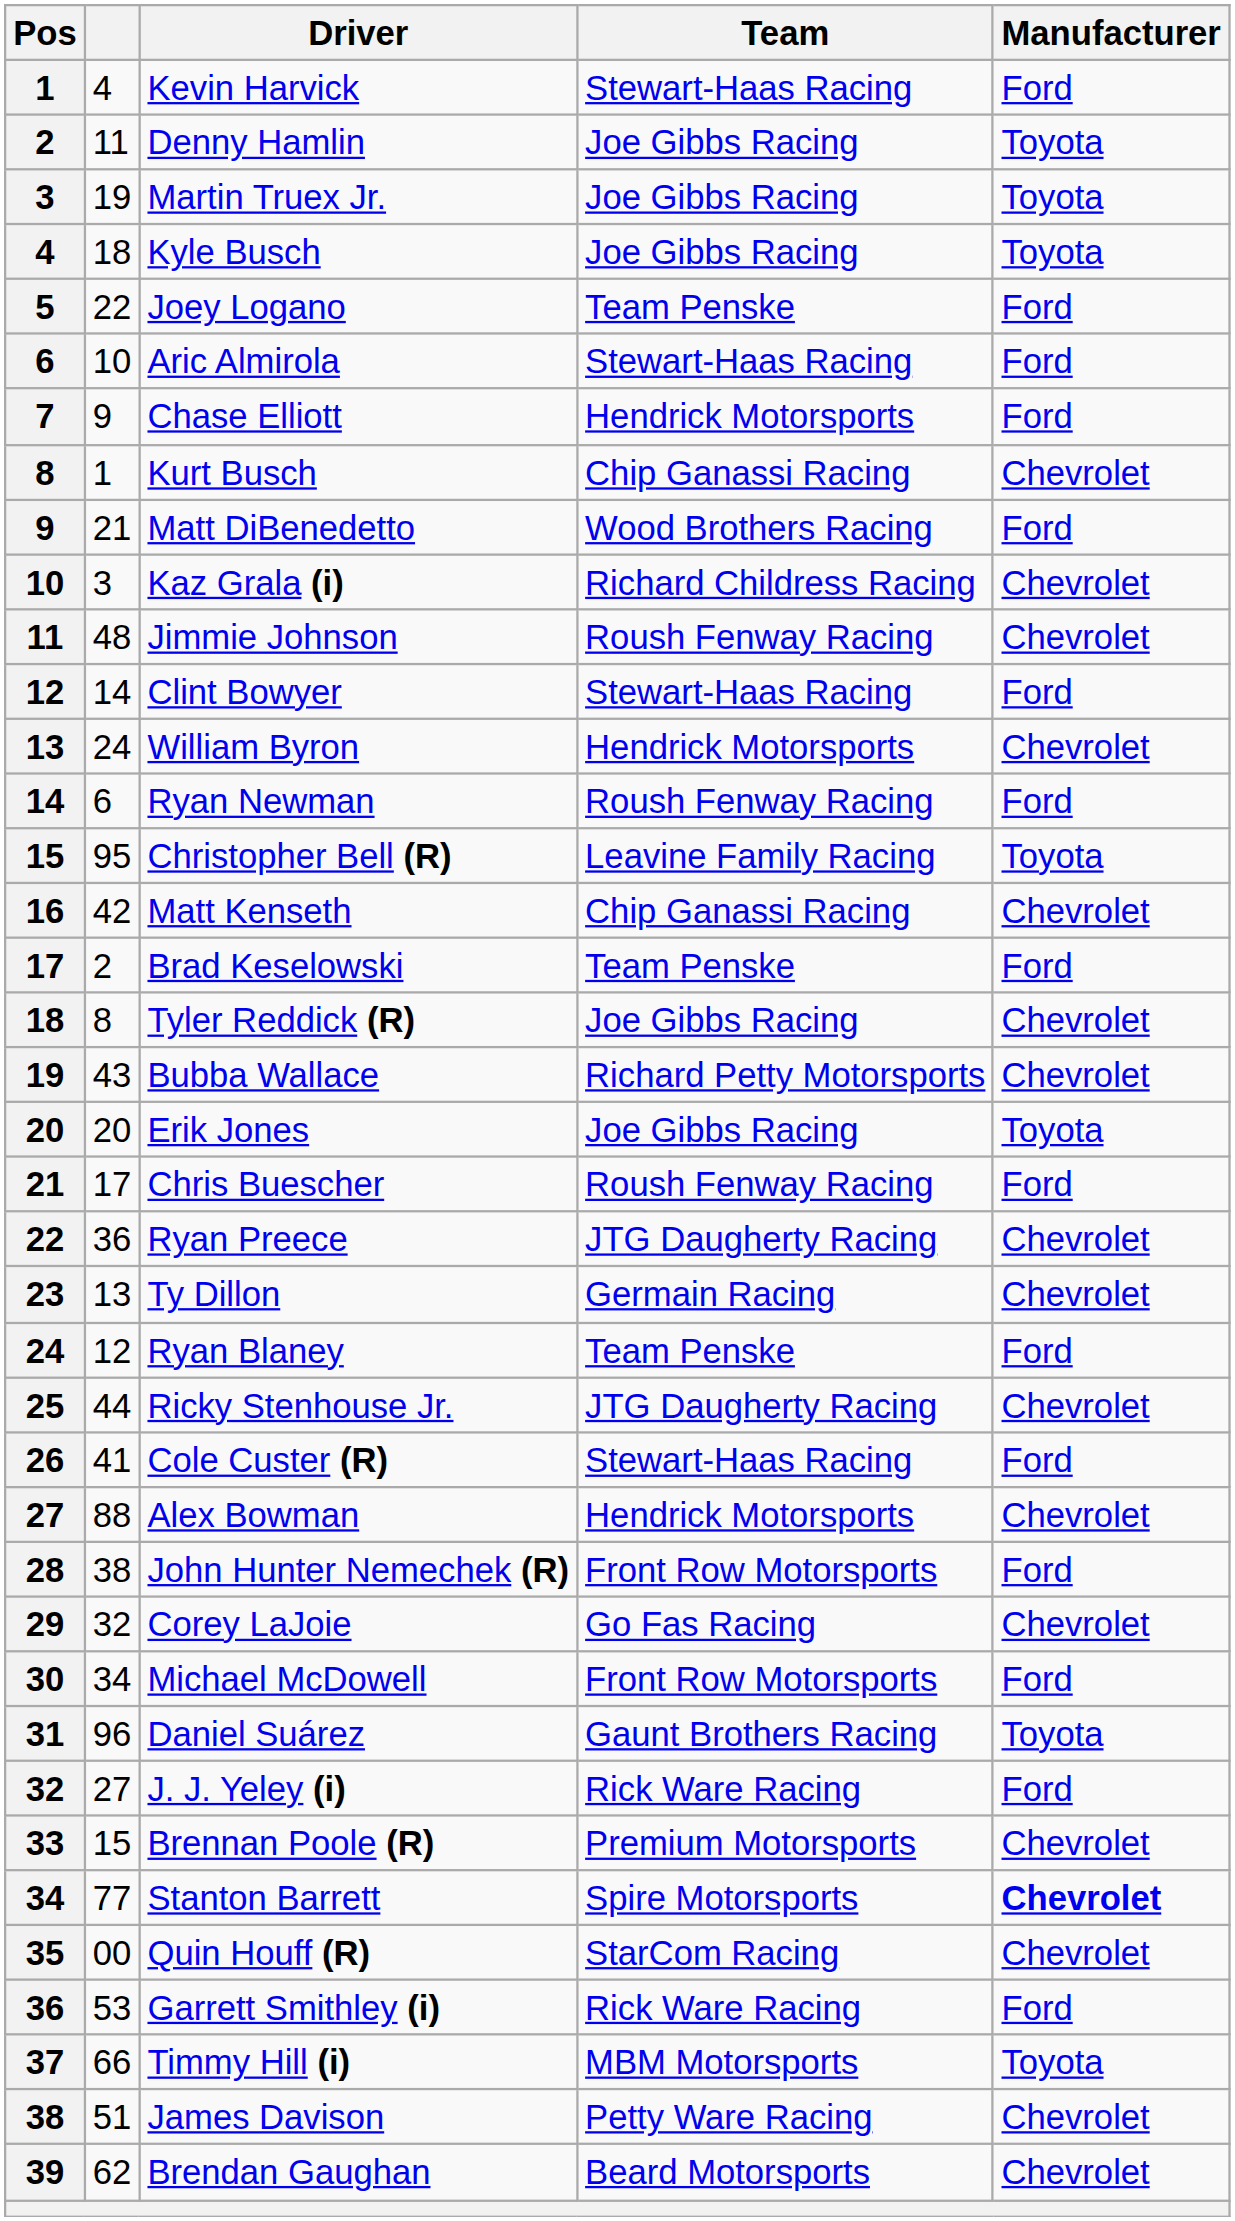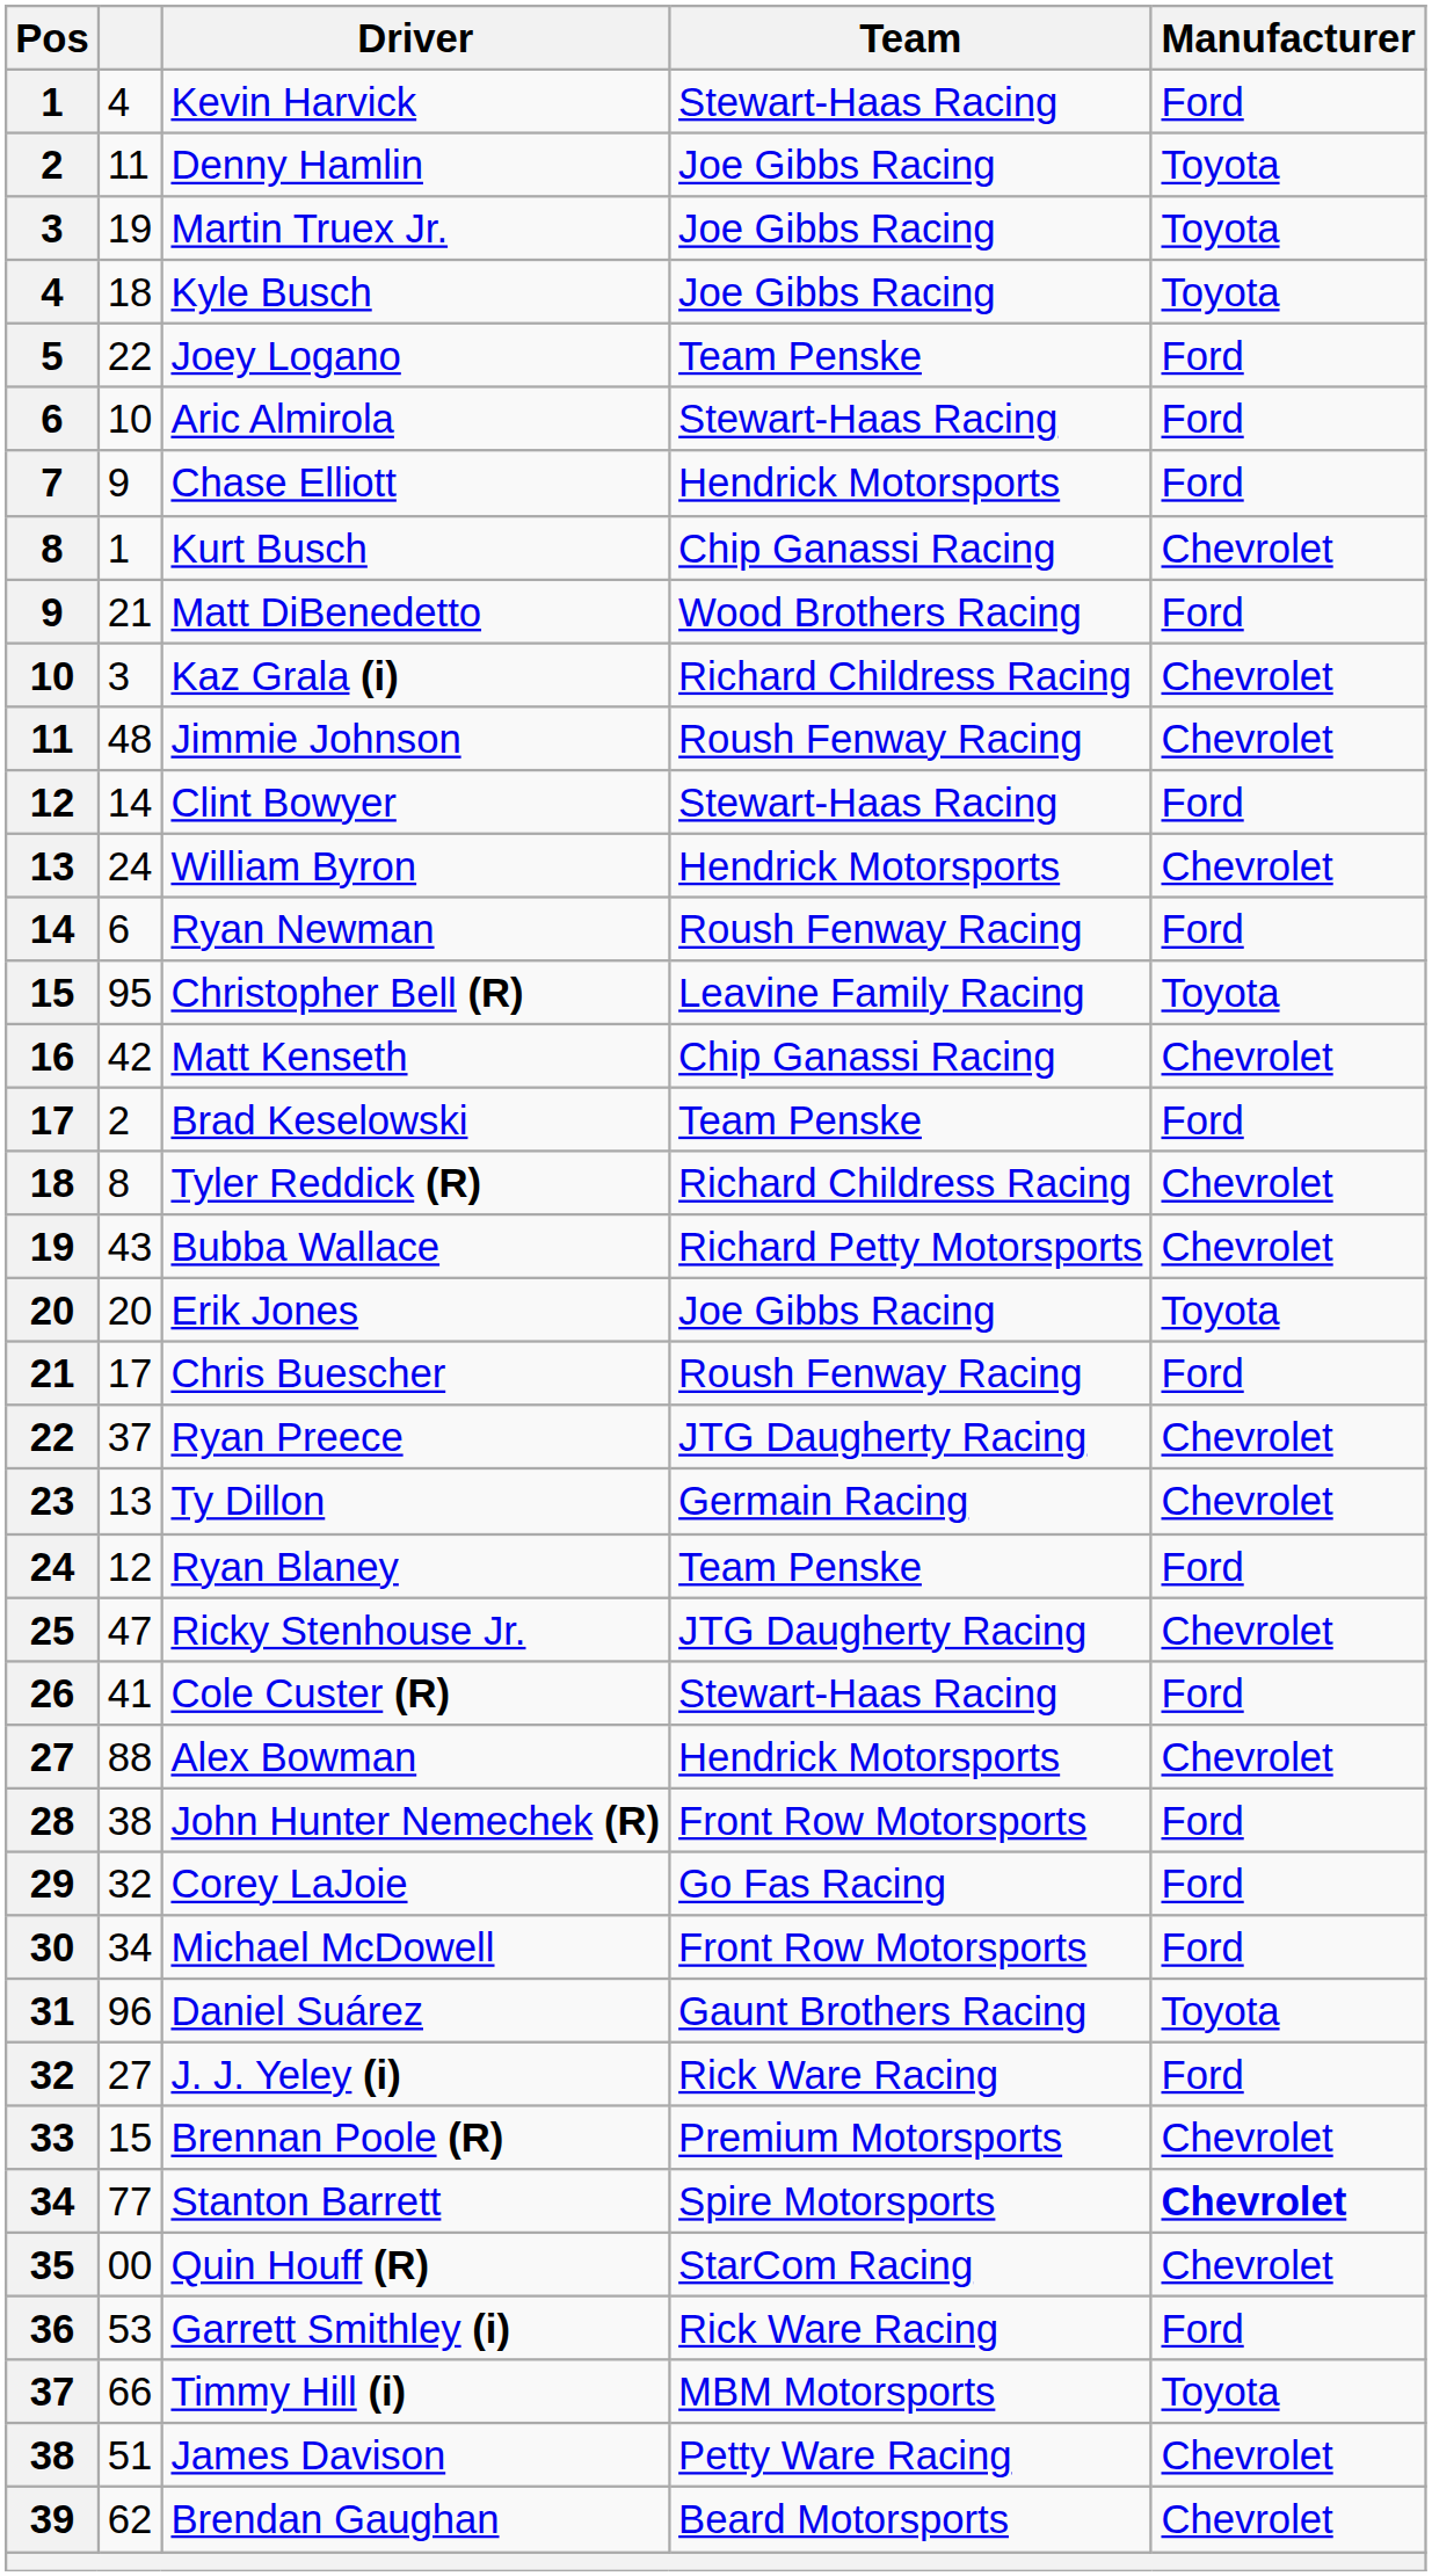 <table class="wikitable" style="font-size:95%">
 <tr>
 <th>Pos</th>
 <th></th>
 <th>Driver</th>
 <th>Team</th>
 <th>Manufacturer</th>
 </tr>
 <tr>
 <th>1</th>
 <td>4</td>
 <td><a href='#'>Kevin Harvick</a></td>
 <td><a href='#'>Stewart-Haas Racing</a></td>
 <td><a href='#'>Ford</a></td>
 </tr>
 <tr>
 <th>2</th>
 <td>11</td>
 <td><a href='#'>Denny Hamlin</a></td>
 <td><a href='#'>Joe Gibbs Racing</a></td>
 <td><a href='#'>Toyota</a></td>
 </tr>
 <tr>
 <th>3</th>
 <td>19</td>
 <td><a href='#'>Martin Truex Jr.</a></td>
 <td><a href='#'>Joe Gibbs Racing</a></td>
 <td><a href='#'>Toyota</a></td>
 </tr>
 <tr>
 <th>4</th>
 <td>18</td>
 <td><a href='#'>Kyle Busch</a></td>
 <td><a href='#'>Joe Gibbs Racing</a></td>
 <td><a href='#'>Toyota</a></td>
 </tr>
 <tr>
 <th>5</th>
 <td>22</td>
 <td><a href='#'>Joey Logano</a></td>
 <td><a href='#'>Team Penske</a></td>
 <td><a href='#'>Ford</a></td>
 </tr>
 <tr>
 <th>6</th>
 <td>10</td>
 <td><a href='#'>Aric Almirola</a></td>
 <td><a href='#'>Stewart-Haas Racing</a></td>
 <td><a href='#'>Ford</a></td>
 </tr>
 <tr>
 <th>7</th>
 <td>9</td>
 <td><a href='#'>Chase Elliott</a></td>
 <td><a href='#'>Hendrick Motorsports</a></td>
 <td><a href='#'>Ford</a></td>
 </tr>
 <tr>
 <th>8</th>
 <td>1</td>
 <td><a href='#'>Kurt Busch</a></td>
 <td><a href='#'>Chip Ganassi Racing</a></td>
 <td><a href='#'>Chevrolet</a></td>
 </tr>
 <tr>
 <th>9</th>
 <td>21</td>
 <td><a href='#'>Matt DiBenedetto</a></td>
 <td><a href='#'>Wood Brothers Racing</a></td>
 <td><a href='#'>Ford</a></td>
 </tr>
 <tr>
 <th>10</th>
 <td>3</td>
 <td><a href='#'>Kaz Grala</a> <strong>(i)</strong></td>
 <td><a href='#'>Richard Childress Racing</a></td>
 <td><a href='#'>Chevrolet</a></td>
 </tr>
 <tr>
 <th>11</th>
 <td>48</td>
 <td><a href='#'>Jimmie Johnson</a></td>
 <td><a href='#'>Roush Fenway Racing</a></td>
 <td><a href='#'>Chevrolet</a></td>
 </tr>
 <tr>
 <th>12</th>
 <td>14</td>
 <td><a href='#'>Clint Bowyer</a></td>
 <td><a href='#'>Stewart-Haas Racing</a></td>
 <td><a href='#'>Ford</a></td>
 </tr>
 <tr>
 <th>13</th>
 <td>24</td>
 <td><a href='#'>William Byron</a></td>
 <td><a href='#'>Hendrick Motorsports</a></td>
 <td><a href='#'>Chevrolet</a></td>
 </tr>
 <tr>
 <th>14</th>
 <td>6</td>
 <td><a href='#'>Ryan Newman</a></td>
 <td><a href='#'>Roush Fenway Racing</a></td>
 <td><a href='#'>Ford</a></td>
 </tr>
 <tr>
 <th>15</th>
 <td>95</td>
 <td><a href='#'>Christopher Bell</a> <strong>(R)</strong></td>
 <td><a href='#'>Leavine Family Racing</a></td>
 <td><a href='#'>Toyota</a></td>
 </tr>
 <tr>
 <th>16</th>
 <td>42</td>
 <td><a href='#'>Matt Kenseth</a></td>
 <td><a href='#'>Chip Ganassi Racing</a></td>
 <td><a href='#'>Chevrolet</a></td>
 </tr>
 <tr>
 <th>17</th>
 <td>2</td>
 <td><a href='#'>Brad Keselowski</a></td>
 <td><a href='#'>Team Penske</a></td>
 <td><a href='#'>Ford</a></td>
 </tr>
 <tr>
 <th>18</th>
 <td>8</td>
 <td><a href='#'>Tyler Reddick</a> <strong>(R)</strong></td>
-<td><a href='#'>Joe Gibbs Racing</a></td>
+<td><a href='#'>Richard Childress Racing</a></td>
 <td><a href='#'>Chevrolet</a></td>
 </tr>
 <tr>
 <th>19</th>
 <td>43</td>
 <td><a href='#'>Bubba Wallace</a></td>
 <td><a href='#'>Richard Petty Motorsports</a></td>
 <td><a href='#'>Chevrolet</a></td>
 </tr>
 <tr>
 <th>20</th>
 <td>20</td>
 <td><a href='#'>Erik Jones</a></td>
 <td><a href='#'>Joe Gibbs Racing</a></td>
 <td><a href='#'>Toyota</a></td>
 </tr>
 <tr>
 <th>21</th>
 <td>17</td>
 <td><a href='#'>Chris Buescher</a></td>
 <td><a href='#'>Roush Fenway Racing</a></td>
 <td><a href='#'>Ford</a></td>
 </tr>
 <tr>
 <th>22</th>
-<td>36</td>
+<td>37</td>
 <td><a href='#'>Ryan Preece</a></td>
 <td><a href='#'>JTG Daugherty Racing</a></td>
 <td><a href='#'>Chevrolet</a></td>
 </tr>
 <tr>
 <th>23</th>
 <td>13</td>
 <td><a href='#'>Ty Dillon</a></td>
 <td><a href='#'>Germain Racing</a></td>
 <td><a href='#'>Chevrolet</a></td>
 </tr>
 <tr>
 <th>24</th>
 <td>12</td>
 <td><a href='#'>Ryan Blaney</a></td>
 <td><a href='#'>Team Penske</a></td>
 <td><a href='#'>Ford</a></td>
 </tr>
 <tr>
 <th>25</th>
-<td>44</td>
+<td>47</td>
 <td><a href='#'>Ricky Stenhouse Jr.</a></td>
 <td><a href='#'>JTG Daugherty Racing</a></td>
 <td><a href='#'>Chevrolet</a></td>
 </tr>
 <tr>
 <th>26</th>
 <td>41</td>
 <td><a href='#'>Cole Custer</a> <strong>(R)</strong></td>
 <td><a href='#'>Stewart-Haas Racing</a></td>
 <td><a href='#'>Ford</a></td>
 </tr>
 <tr>
 <th>27</th>
 <td>88</td>
 <td><a href='#'>Alex Bowman</a></td>
 <td><a href='#'>Hendrick Motorsports</a></td>
 <td><a href='#'>Chevrolet</a></td>
 </tr>
 <tr>
 <th>28</th>
 <td>38</td>
 <td><a href='#'>John Hunter Nemechek</a> <strong>(R)</strong></td>
 <td><a href='#'>Front Row Motorsports</a></td>
 <td><a href='#'>Ford</a></td>
 </tr>
 <tr>
 <th>29</th>
 <td>32</td>
 <td><a href='#'>Corey LaJoie</a></td>
 <td><a href='#'>Go Fas Racing</a></td>
-<td><a href='#'>Chevrolet</a></td>
+<td><a href='#'>Ford</a></td>
 </tr>
 <tr>
 <th>30</th>
 <td>34</td>
 <td><a href='#'>Michael McDowell</a></td>
 <td><a href='#'>Front Row Motorsports</a></td>
 <td><a href='#'>Ford</a></td>
 </tr>
 <tr>
 <th>31</th>
 <td>96</td>
 <td><a href='#'>Daniel Suárez</a></td>
 <td><a href='#'>Gaunt Brothers Racing</a></td>
 <td><a href='#'>Toyota</a></td>
 </tr>
 <tr>
 <th>32</th>
 <td>27</td>
 <td><a href='#'>J. J. Yeley</a> <strong>(i)</strong></td>
 <td><a href='#'>Rick Ware Racing</a></td>
 <td><a href='#'>Ford</a></td>
 </tr>
 <tr>
 <th>33</th>
 <td>15</td>
 <td><a href='#'>Brennan Poole</a> <strong>(R)</strong></td>
 <td><a href='#'>Premium Motorsports</a></td>
 <td><a href='#'>Chevrolet</a></td>
 </tr>
 <tr>
 <th>34</th>
 <td>77</td>
 <td><a href='#'>Stanton Barrett</a></td>
 <td><a href='#'>Spire Motorsports</a></td>
 <td><strong><a href='#'>Chevrolet</a></strong></td>
 </tr>
 <tr>
 <th>35</th>
 <td>00</td>
 <td><a href='#'>Quin Houff</a> <strong>(R)</strong></td>
 <td><a href='#'>StarCom Racing</a></td>
 <td><a href='#'>Chevrolet</a></td>
 </tr>
 <tr>
 <th>36</th>
 <td>53</td>
 <td><a href='#'>Garrett Smithley</a> <strong>(i)</strong></td>
 <td><a href='#'>Rick Ware Racing</a></td>
 <td><a href='#'>Ford</a></td>
 </tr>
 <tr>
 <th>37</th>
 <td>66</td>
 <td><a href='#'>Timmy Hill</a> <strong>(i)</strong></td>
 <td><a href='#'>MBM Motorsports</a></td>
 <td><a href='#'>Toyota</a></td>
 </tr>
 <tr>
 <th>38</th>
 <td>51</td>
 <td><a href='#'>James Davison</a></td>
 <td><a href='#'>Petty Ware Racing</a></td>
 <td><a href='#'>Chevrolet</a></td>
 </tr>
 <tr>
 <th>39</th>
 <td>62</td>
 <td><a href='#'>Brendan Gaughan</a></td>
 <td><a href='#'>Beard Motorsports</a></td>
 <td><a href='#'>Chevrolet</a></td>
 </tr>
 <tr>
 <th colspan="7"></th>
 </tr>
 </table>
